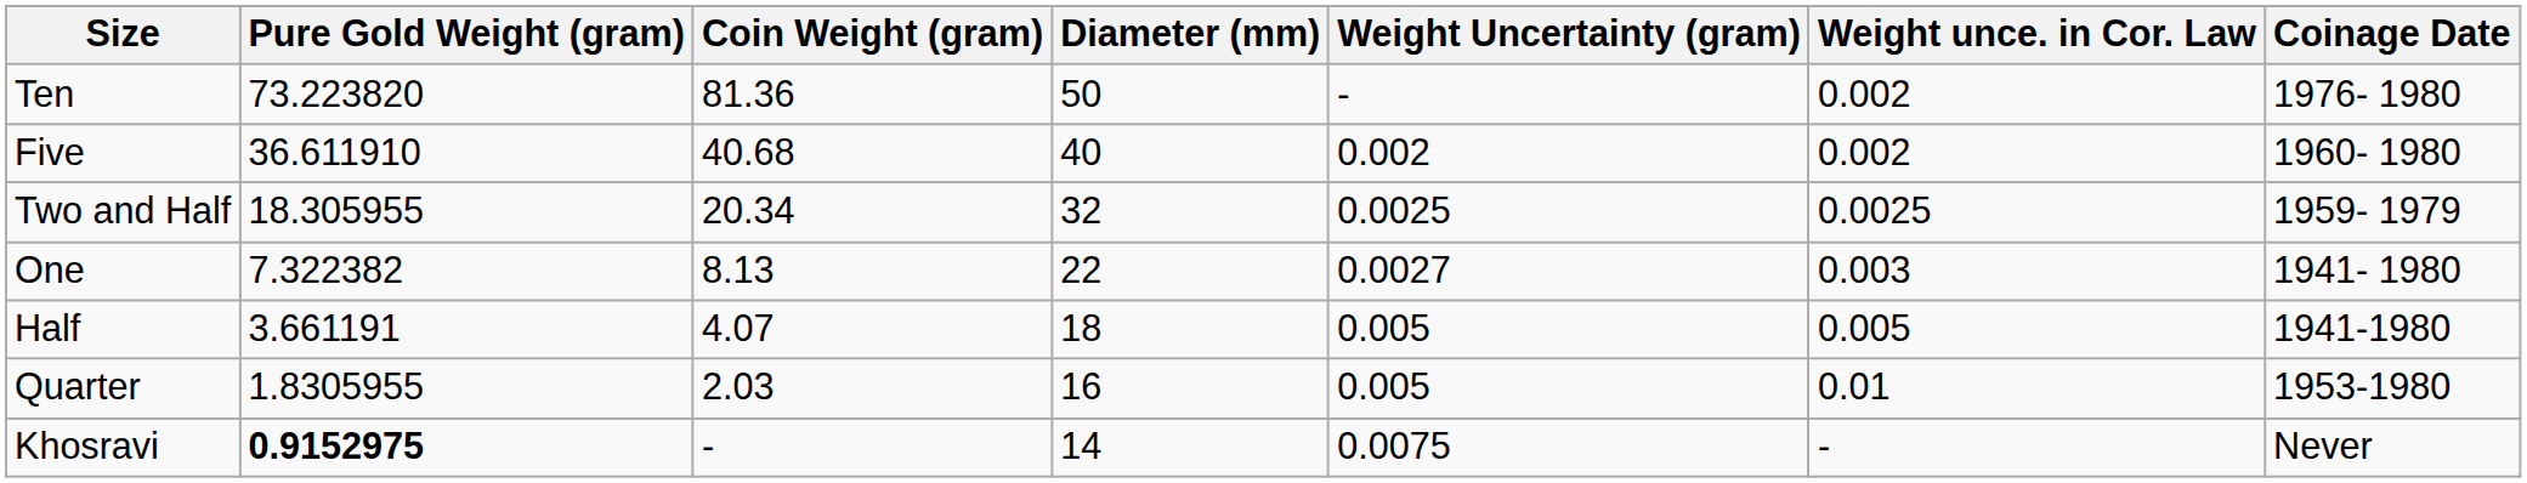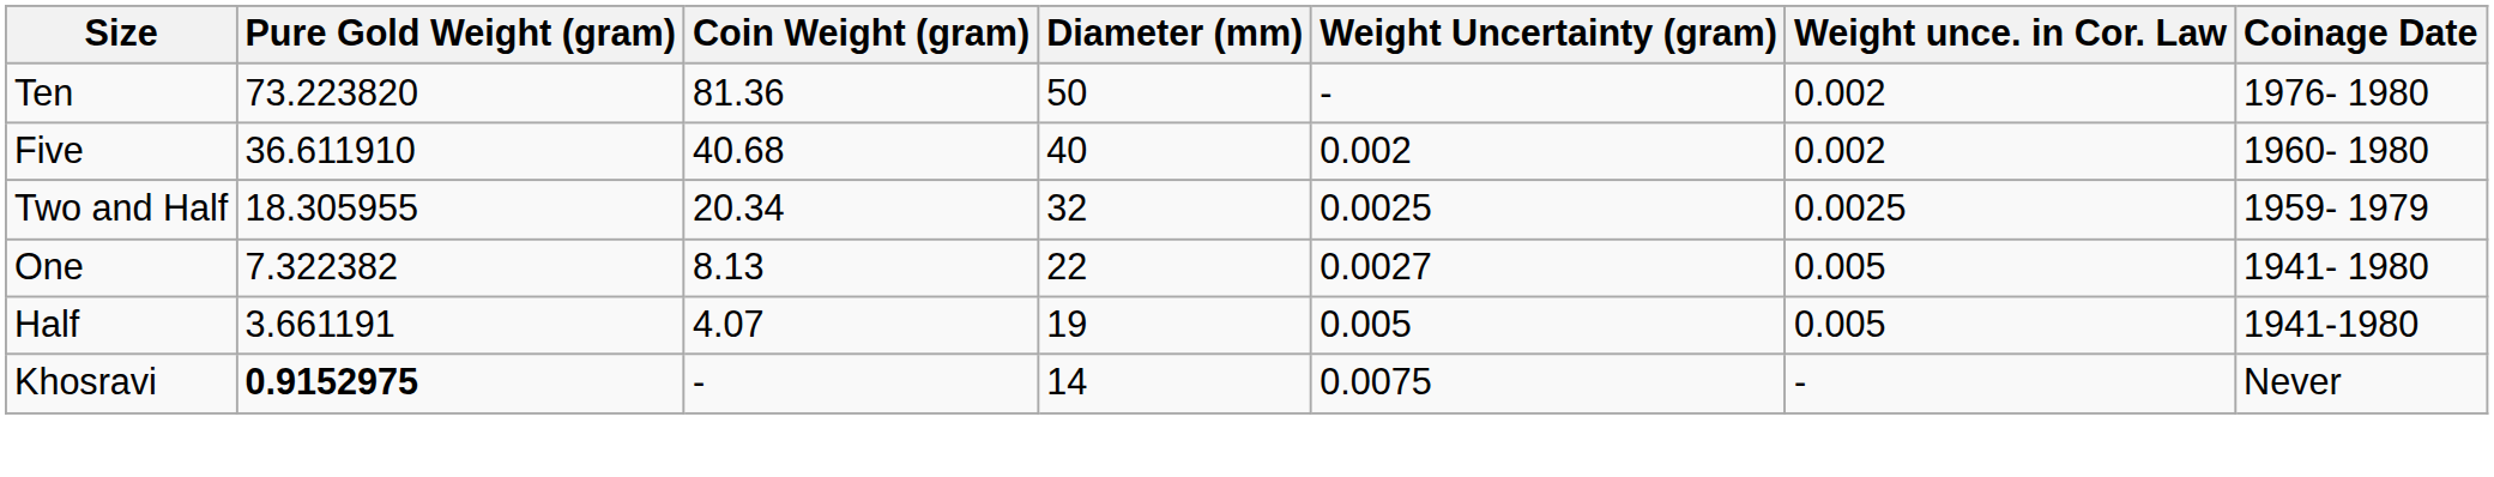 <table class="wikitable">
 <tr>
 <th>Size</th>
 <th>Pure Gold Weight (gram)</th>
 <th>Coin Weight (gram)</th>
 <th>Diameter (mm)</th>
 <th>Weight Uncertainty (gram)</th>
 <th>Weight unce. in Cor. Law</th>
 <th>Coinage Date</th>
 </tr>
 <tr>
 <td>Ten</td>
 <td>73.223820</td>
 <td>81.36</td>
 <td>50</td>
 <td>-</td>
 <td>0.002</td>
 <td>1976- 1980</td>
 </tr>
 <tr>
 <td>Five</td>
 <td>36.611910</td>
 <td>40.68</td>
 <td>40</td>
 <td>0.002</td>
 <td>0.002</td>
 <td>1960- 1980</td>
 </tr>
 <tr>
 <td>Two and Half</td>
 <td>18.305955</td>
 <td>20.34</td>
 <td>32</td>
 <td>0.0025</td>
 <td>0.0025</td>
 <td>1959- 1979</td>
 </tr>
 <tr>
 <td>One</td>
 <td>7.322382</td>
 <td>8.13</td>
 <td>22</td>
 <td>0.0027</td>
-<td>0.003</td>
+<td>0.005</td>
 <td>1941- 1980</td>
 </tr>
 <tr>
 <td>Half</td>
 <td>3.661191</td>
 <td>4.07</td>
-<td>18</td>
+<td>19</td>
 <td>0.005</td>
 <td>0.005</td>
 <td>1941-1980</td>
-</tr>
-<tr>
-<td>Quarter</td>
-<td>1.8305955</td>
-<td>2.03</td>
-<td>16</td>
-<td>0.005</td>
-<td>0.01</td>
-<td>1953-1980</td>
 </tr>
 <tr>
 <td>Khosravi</td>
 <td><strong>0.9152975</strong></td>
 <td>-</td>
 <td>14</td>
 <td>0.0075</td>
 <td>-</td>
 <td>Never</td>
 </tr>
 </table>
